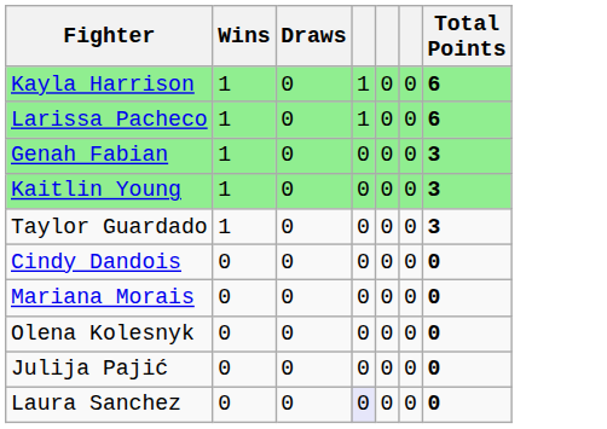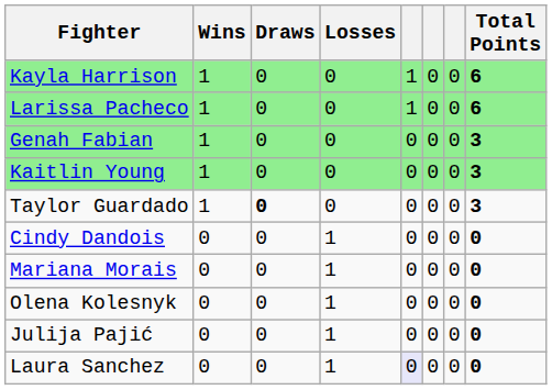 <table class="wikitable sortable">
 <tr>
 <th>Fighter</th>
 <th>Wins</th>
 <th>Draws</th>
+<th>Losses</th>
 <th></th>
 <th></th>
 <th></th>
 <th>Total<br> Points</th>
 </tr>
 <tr style="background:#90EE90;">
 <td><a href='#'>Kayla Harrison</a></td>
 <td>1</td>
 <td>0</td>
+<td>0</td>
 <td>1</td>
 <td>0</td>
 <td>0</td>
 <td><strong>6</strong></td>
 </tr>
 <tr style="background:#90EE90;">
 <td><a href='#'>Larissa Pacheco</a></td>
 <td>1</td>
+<td>0</td>
 <td>0</td>
 <td>1</td>
 <td>0</td>
 <td>0</td>
 <td><strong>6</strong></td>
 </tr>
 <tr style="background:#90EE90;">
 <td><a href='#'>Genah Fabian</a></td>
 <td>1</td>
 <td>0</td>
 <td>0</td>
 <td>0</td>
 <td>0</td>
+<td>0</td>
 <td><strong>3</strong></td>
 </tr>
 <tr style="background:#90EE90;">
 <td><a href='#'>Kaitlin Young</a></td>
 <td>1</td>
 <td>0</td>
 <td>0</td>
 <td>0</td>
 <td>0</td>
+<td>0</td>
 <td><strong>3</strong></td>
 </tr>
 <tr>
 <td>Taylor Guardado</td>
 <td>1</td>
+<td><strong>0</strong></td>
 <td>0</td>
 <td>0</td>
 <td>0</td>
 <td>0</td>
 <td><strong>3</strong></td>
 </tr>
 <tr>
 <td><a href='#'>Cindy Dandois</a></td>
 <td>0</td>
 <td>0</td>
+<td>1</td>
 <td>0</td>
 <td>0</td>
 <td>0</td>
 <td><strong>0</strong></td>
 </tr>
 <tr>
 <td><a href='#'>Mariana Morais</a></td>
 <td>0</td>
 <td>0</td>
+<td>1</td>
 <td>0</td>
 <td>0</td>
 <td>0</td>
 <td><strong>0</strong></td>
 </tr>
 <tr>
 <td>Olena Kolesnyk</td>
 <td>0</td>
 <td>0</td>
+<td>1</td>
 <td>0</td>
 <td>0</td>
 <td>0</td>
 <td><strong>0</strong></td>
 </tr>
 <tr>
 <td>Julija Pajić</td>
 <td>0</td>
 <td>0</td>
+<td>1</td>
 <td>0</td>
 <td>0</td>
 <td>0</td>
 <td><strong>0</strong></td>
 </tr>
 <tr>
 <td>Laura Sanchez</td>
 <td>0</td>
 <td>0</td>
+<td>1</td>
 <td style="background: lavender;">0</td>
 <td>0</td>
 <td>0</td>
 <td><strong>0</strong></td>
 </tr>
 </table>
